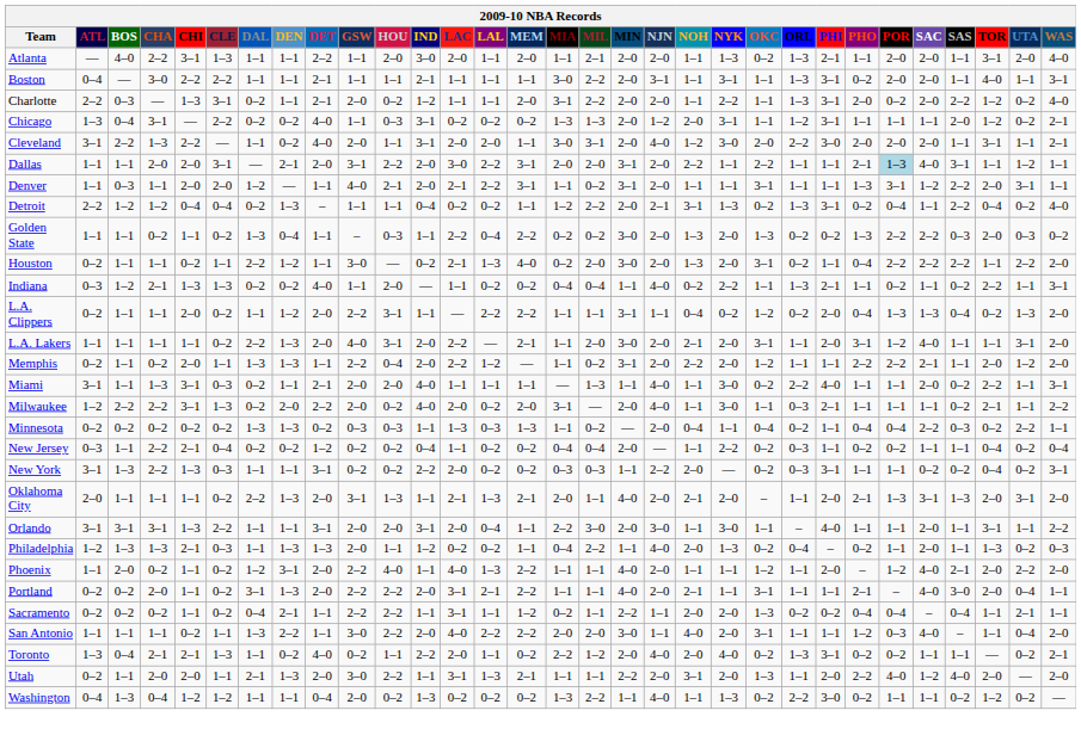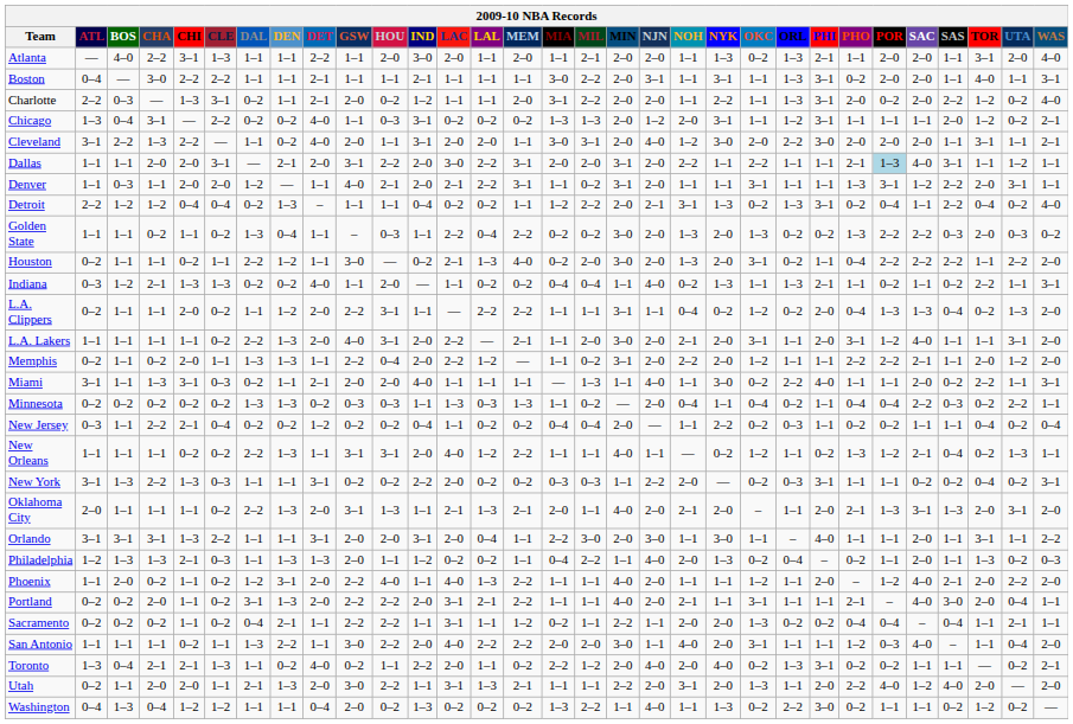 <table class="wikitable mw-collapsible mw-collapsed" style="font-size:86%; text-align:center;">
 <tr>
 <th colspan=31>2009-10 NBA Records</th>
 </tr>
 <tr>
 <th width=100>Team</th>
 <th style="background:#00004d;color:#C41E3a;width=35">ATL</th>
 <th style="background:#006400;color:#FFFFFF;width=35">BOS</th>
 <th style="background:#253E6A;color:#DF5106;width=35">CHA</th>
 <th style="background:#FF0000;color:#000000;width=35">CHI</th>
 <th style="background:#9F1F32;color:#001D43;width=35">CLE</th>
 <th style="background:#0055BA;color:#898D8F;width=35">DAL</th>
 <th style="background:#4C92CC;color:#FDB827;width=35">DEN</th>
 <th style="background:#006BB7;color:#ED164B;width=35">DET</th>
 <th style="background:#072E63;color:#DC5A34;width=35">GSW</th>
 <th style="background:#D31145;color:#CBD4D8;width=35">HOU</th>
 <th style="background:#000080;color:#FFD700;width=35">IND</th>
 <th style="background:#F9160D;color:#1A2E8B;width=35">LAC</th>
 <th style="background:#800080;color:#FFD700;width=35">LAL</th>
 <th style="background:#00265B;color:#BAD1EB;width=35">MEM</th>
 <th style="background:#000000;color:#8B0000;width=35">MIA</th>
 <th style="background:#00471B;color:#AC1A2F;width=35">MIL</th>
 <th style="background:#044D80;color:#000000;width=35">MIN</th>
 <th style="background:#12305B;color:#C4CED4;width=35">NJN</th>
 <th style="background:#0093B1;color:#FDB827;width=35">NOH</th>
 <th style="background:#0000FF;color:#FF8C00;width=35">NYK</th>
 <th style="background:#007DC3;color:#F05033;width=35">OKC</th>
 <th style="background:#0000FF;color:#000000;width=35">ORL</th>
 <th style="background:#FF0000;color:#0000FF;width=35">PHI</th>
 <th style="background:#800080;color:#FF4500;width=35">PHO</th>
 <th style="background:#000000;color:#FF0000;width=35">POR</th>
 <th style="background:#6846A8;color:#FFFFFF;width=35">SAC</th>
 <th style="background:#000000;color:#C0C0C0;width=35">SAS</th>
 <th style="background:#FF0000;color:#000000;width=35">TOR</th>
 <th style="background:#042A5C;color:#4C8ECC;width=35">UTA</th>
 <th style="background:#044D7D;color:#BC7A44;width=35">WAS</th>
 </tr>
 <tr>
 <td style="text-align:left;"><a href='#'>Atlanta</a></td>
 <td>—</td>
 <td>4–0</td>
 <td>2–2</td>
 <td>3–1</td>
 <td>1–3</td>
 <td>1–1</td>
 <td>1–1</td>
 <td>2–2</td>
 <td>1–1</td>
 <td>2–0</td>
 <td>3–0</td>
 <td>2–0</td>
 <td>1–1</td>
 <td>2–0</td>
 <td>1–1</td>
 <td>2–1</td>
 <td>2–0</td>
 <td>2–0</td>
 <td>1–1</td>
 <td>1–3</td>
 <td>0–2</td>
 <td>1–3</td>
 <td>2–1</td>
 <td>1–1</td>
 <td>2–0</td>
 <td>2–0</td>
 <td>1–1</td>
 <td>3–1</td>
 <td>2–0</td>
 <td>4–0</td>
 </tr>
 <tr>
 <td style="text-align:left;"><a href='#'>Boston</a></td>
 <td>0–4</td>
 <td>—</td>
 <td>3–0</td>
 <td>2–2</td>
 <td>2–2</td>
 <td>1–1</td>
 <td>1–1</td>
 <td>2–1</td>
 <td>1–1</td>
 <td>1–1</td>
 <td>2–1</td>
 <td>1–1</td>
 <td>1–1</td>
 <td>1–1</td>
 <td>3–0</td>
 <td>2–2</td>
 <td>2–0</td>
 <td>3–1</td>
 <td>1–1</td>
 <td>3–1</td>
 <td>1–1</td>
 <td>1–3</td>
 <td>3–1</td>
 <td>0–2</td>
 <td>2–0</td>
 <td>2–0</td>
 <td>1–1</td>
 <td>4–0</td>
 <td>1–1</td>
 <td>3–1</td>
 </tr>
 <tr>
 <td style="text-align:left;">Charlotte</td>
 <td>2–2</td>
 <td>0–3</td>
 <td>—</td>
 <td>1–3</td>
 <td>3–1</td>
 <td>0–2</td>
 <td>1–1</td>
 <td>2–1</td>
 <td>2–0</td>
 <td>0–2</td>
 <td>1–2</td>
 <td>1–1</td>
 <td>1–1</td>
 <td>2–0</td>
 <td>3–1</td>
 <td>2–2</td>
 <td>2–0</td>
 <td>2–0</td>
 <td>1–1</td>
 <td>2–2</td>
 <td>1–1</td>
 <td>1–3</td>
 <td>3–1</td>
 <td>2–0</td>
 <td>0–2</td>
 <td>2–0</td>
 <td>2–2</td>
 <td>1–2</td>
 <td>0–2</td>
 <td>4–0</td>
 </tr>
 <tr>
 <td style="text-align:left;"><a href='#'>Chicago</a></td>
 <td>1–3</td>
 <td>0–4</td>
 <td>3–1</td>
 <td>—</td>
 <td>2–2</td>
 <td>0–2</td>
 <td>0–2</td>
 <td>4–0</td>
 <td>1–1</td>
 <td>0–3</td>
 <td>3–1</td>
 <td>0–2</td>
 <td>0–2</td>
 <td>0–2</td>
 <td>1–3</td>
 <td>1–3</td>
 <td>2–0</td>
 <td>1–2</td>
 <td>2–0</td>
 <td>3–1</td>
 <td>1–1</td>
 <td>1–2</td>
 <td>3–1</td>
 <td>1–1</td>
 <td>1–1</td>
 <td>1–1</td>
 <td>2–0</td>
 <td>1–2</td>
 <td>0–2</td>
 <td>2–1</td>
 </tr>
 <tr>
 <td style="text-align:left;"><a href='#'>Cleveland</a></td>
 <td>3–1</td>
 <td>2–2</td>
 <td>1–3</td>
 <td>2–2</td>
 <td>—</td>
 <td>1–1</td>
 <td>0–2</td>
 <td>4–0</td>
 <td>2–0</td>
 <td>1–1</td>
 <td>3–1</td>
 <td>2–0</td>
 <td>2–0</td>
 <td>1–1</td>
 <td>3–0</td>
 <td>3–1</td>
 <td>2–0</td>
 <td>4–0</td>
 <td>1–2</td>
 <td>3–0</td>
 <td>2–0</td>
 <td>2–2</td>
 <td>3–0</td>
 <td>2–0</td>
 <td>2–0</td>
 <td>2–0</td>
 <td>1–1</td>
 <td>3–1</td>
 <td>1–1</td>
 <td>2–1</td>
 </tr>
 <tr>
 <td style="text-align:left;"><a href='#'>Dallas</a></td>
 <td>1–1</td>
 <td>1–1</td>
 <td>2–0</td>
 <td>2–0</td>
 <td>3–1</td>
 <td>—</td>
 <td>2–1</td>
 <td>2–0</td>
 <td>3–1</td>
 <td>2–2</td>
 <td>2–0</td>
 <td>3–0</td>
 <td>2–2</td>
 <td>3–1</td>
 <td>2–0</td>
 <td>2–0</td>
 <td>3–1</td>
 <td>2–0</td>
 <td>2–2</td>
 <td>1–1</td>
 <td>2–2</td>
 <td>1–1</td>
 <td>1–1</td>
 <td>2–1</td>
 <td style="background: lightblue;">1–3</td>
 <td>4–0</td>
 <td>3–1</td>
 <td>1–1</td>
 <td>1–2</td>
 <td>1–1</td>
 </tr>
 <tr>
 <td style="text-align:left;"><a href='#'>Denver</a></td>
 <td>1–1</td>
 <td>0–3</td>
 <td>1–1</td>
 <td>2–0</td>
 <td>2–0</td>
 <td>1–2</td>
 <td>—</td>
 <td>1–1</td>
 <td>4–0</td>
 <td>2–1</td>
 <td>2–0</td>
 <td>2–1</td>
 <td>2–2</td>
 <td>3–1</td>
 <td>1–1</td>
 <td>0–2</td>
 <td>3–1</td>
 <td>2–0</td>
 <td>1–1</td>
 <td>1–1</td>
 <td>3–1</td>
 <td>1–1</td>
 <td>1–1</td>
 <td>1–3</td>
 <td>3–1</td>
 <td>1–2</td>
 <td>2–2</td>
 <td>2–0</td>
 <td>3–1</td>
 <td>1–1</td>
 </tr>
 <tr>
 <td style="text-align:left;"><a href='#'>Detroit</a></td>
 <td>2–2</td>
 <td>1–2</td>
 <td>1–2</td>
 <td>0–4</td>
 <td>0–4</td>
 <td>0–2</td>
 <td>1–3</td>
 <td>–</td>
 <td>1–1</td>
 <td>1–1</td>
 <td>0–4</td>
 <td>0–2</td>
 <td>0–2</td>
 <td>1–1</td>
 <td>1–2</td>
 <td>2–2</td>
 <td>2–0</td>
 <td>2–1</td>
 <td>3–1</td>
 <td>1–3</td>
 <td>0–2</td>
 <td>1–3</td>
 <td>3–1</td>
 <td>0–2</td>
 <td>0–4</td>
 <td>1–1</td>
 <td>2–2</td>
 <td>0–4</td>
 <td>0–2</td>
 <td>4–0</td>
 </tr>
 <tr>
 <td style="text-align:left;"><a href='#'>Golden State</a></td>
 <td>1–1</td>
 <td>1–1</td>
 <td>0–2</td>
 <td>1–1</td>
 <td>0–2</td>
 <td>1–3</td>
 <td>0–4</td>
 <td>1–1</td>
 <td>–</td>
 <td>0–3</td>
 <td>1–1</td>
 <td>2–2</td>
 <td>0–4</td>
 <td>2–2</td>
 <td>0–2</td>
 <td>0–2</td>
 <td>3–0</td>
 <td>2–0</td>
 <td>1–3</td>
 <td>2–0</td>
 <td>1–3</td>
 <td>0–2</td>
 <td>0–2</td>
 <td>1–3</td>
 <td>2–2</td>
 <td>2–2</td>
 <td>0–3</td>
 <td>2–0</td>
 <td>0–3</td>
 <td>0–2</td>
 </tr>
 <tr>
 <td style="text-align:left;"><a href='#'>Houston</a></td>
 <td>0–2</td>
 <td>1–1</td>
 <td>1–1</td>
 <td>0–2</td>
 <td>1–1</td>
 <td>2–2</td>
 <td>1–2</td>
 <td>1–1</td>
 <td>3–0</td>
 <td>—</td>
 <td>0–2</td>
 <td>2–1</td>
 <td>1–3</td>
 <td>4–0</td>
 <td>0–2</td>
 <td>2–0</td>
 <td>3–0</td>
 <td>2–0</td>
 <td>1–3</td>
 <td>2–0</td>
 <td>3–1</td>
 <td>0–2</td>
 <td>1–1</td>
 <td>0–4</td>
 <td>2–2</td>
 <td>2–2</td>
 <td>2–2</td>
 <td>1–1</td>
 <td>2–2</td>
 <td>2–0</td>
 </tr>
 <tr>
 <td style="text-align:left;"><a href='#'>Indiana</a></td>
 <td>0–3</td>
 <td>1–2</td>
 <td>2–1</td>
 <td>1–3</td>
 <td>1–3</td>
 <td>0–2</td>
 <td>0–2</td>
 <td>4–0</td>
 <td>1–1</td>
 <td>2–0</td>
 <td>—</td>
 <td>1–1</td>
 <td>0–2</td>
 <td>0–2</td>
 <td>0–4</td>
 <td>0–4</td>
 <td>1–1</td>
 <td>4–0</td>
 <td>0–2</td>
-<td>2–2</td>
+<td>1–3</td>
 <td>1–1</td>
 <td>1–3</td>
 <td>2–1</td>
 <td>1–1</td>
 <td>0–2</td>
 <td>1–1</td>
 <td>0–2</td>
 <td>2–2</td>
 <td>1–1</td>
 <td>3–1</td>
 </tr>
 <tr>
 <td style="text-align:left;"><a href='#'>L.A. Clippers</a></td>
 <td>0–2</td>
 <td>1–1</td>
 <td>1–1</td>
 <td>2–0</td>
 <td>0–2</td>
 <td>1–1</td>
 <td>1–2</td>
 <td>2–0</td>
 <td>2–2</td>
 <td>3–1</td>
 <td>1–1</td>
 <td>—</td>
 <td>2–2</td>
 <td>2–2</td>
 <td>1–1</td>
 <td>1–1</td>
 <td>3–1</td>
 <td>1–1</td>
 <td>0–4</td>
 <td>0–2</td>
 <td>1–2</td>
 <td>0–2</td>
 <td>2–0</td>
 <td>0–4</td>
 <td>1–3</td>
 <td>1–3</td>
 <td>0–4</td>
 <td>0–2</td>
 <td>1–3</td>
 <td>2–0</td>
 </tr>
 <tr>
 <td style="text-align:left;"><a href='#'>L.A. Lakers</a></td>
 <td>1–1</td>
 <td>1–1</td>
 <td>1–1</td>
 <td>1–1</td>
 <td>0–2</td>
 <td>2–2</td>
 <td>1–3</td>
 <td>2–0</td>
 <td>4–0</td>
 <td>3–1</td>
 <td>2–0</td>
 <td>2–2</td>
 <td>—</td>
 <td>2–1</td>
 <td>1–1</td>
 <td>2–0</td>
 <td>3–0</td>
 <td>2–0</td>
 <td>2–1</td>
 <td>2–0</td>
 <td>3–1</td>
 <td>1–1</td>
 <td>2–0</td>
 <td>3–1</td>
 <td>1–2</td>
 <td>4–0</td>
 <td>1–1</td>
 <td>1–1</td>
 <td>3–1</td>
 <td>2–0</td>
 </tr>
 <tr>
 <td style="text-align:left;"><a href='#'>Memphis</a></td>
 <td>0–2</td>
 <td>1–1</td>
 <td>0–2</td>
 <td>2–0</td>
 <td>1–1</td>
 <td>1–3</td>
 <td>1–3</td>
 <td>1–1</td>
 <td>2–2</td>
 <td>0–4</td>
 <td>2–0</td>
 <td>2–2</td>
 <td>1–2</td>
 <td>—</td>
 <td>1–1</td>
 <td>0–2</td>
 <td>3–1</td>
 <td>2–0</td>
 <td>2–2</td>
 <td>2–0</td>
 <td>1–2</td>
 <td>1–1</td>
 <td>1–1</td>
 <td>2–2</td>
 <td>2–2</td>
 <td>2–1</td>
 <td>1–1</td>
 <td>2–0</td>
 <td>1–2</td>
 <td>2–0</td>
 </tr>
 <tr>
 <td style="text-align:left;"><a href='#'>Miami</a></td>
 <td>3–1</td>
 <td>1–1</td>
 <td>1–3</td>
 <td>3–1</td>
 <td>0–3</td>
 <td>0–2</td>
 <td>1–1</td>
 <td>2–1</td>
 <td>2–0</td>
 <td>2–0</td>
 <td>4–0</td>
 <td>1–1</td>
 <td>1–1</td>
 <td>1–1</td>
 <td>—</td>
 <td>1–3</td>
 <td>1–1</td>
 <td>4–0</td>
 <td>1–1</td>
 <td>3–0</td>
 <td>0–2</td>
 <td>2–2</td>
 <td>4–0</td>
 <td>1–1</td>
 <td>1–1</td>
 <td>2–0</td>
 <td>0–2</td>
 <td>2–2</td>
 <td>1–1</td>
 <td>3–1</td>
 </tr>
 <tr>
-<td style="text-align:left;"><a href='#'>Milwaukee</a></td>
-<td>1–2</td>
-<td>2–2</td>
-<td>2–2</td>
-<td>3–1</td>
-<td>1–3</td>
-<td>0–2</td>
-<td>2–0</td>
-<td>2–2</td>
-<td>2–0</td>
-<td>0–2</td>
-<td>4–0</td>
-<td>2–0</td>
-<td>0–2</td>
-<td>2–0</td>
-<td>3–1</td>
-<td>—</td>
-<td>2–0</td>
-<td>4–0</td>
-<td>1–1</td>
-<td>3–0</td>
-<td>1–1</td>
-<td>0–3</td>
-<td>2–1</td>
-<td>1–1</td>
-<td>1–1</td>
-<td>1–1</td>
-<td>0–2</td>
-<td>2–1</td>
-<td>1–1</td>
-<td>2–2</td>
-</tr>
-<tr>
 <td style="text-align:left;"><a href='#'>Minnesota</a></td>
 <td>0–2</td>
 <td>0–2</td>
 <td>0–2</td>
 <td>0–2</td>
 <td>0–2</td>
 <td>1–3</td>
 <td>1–3</td>
 <td>0–2</td>
 <td>0–3</td>
 <td>0–3</td>
 <td>1–1</td>
 <td>1–3</td>
 <td>0–3</td>
 <td>1–3</td>
 <td>1–1</td>
 <td>0–2</td>
 <td>—</td>
 <td>2–0</td>
 <td>0–4</td>
 <td>1–1</td>
 <td>0–4</td>
 <td>0–2</td>
 <td>1–1</td>
 <td>0–4</td>
 <td>0–4</td>
 <td>2–2</td>
 <td>0–3</td>
 <td>0–2</td>
 <td>2–2</td>
 <td>1–1</td>
 </tr>
 <tr>
 <td style="text-align:left;"><a href='#'>New Jersey</a></td>
 <td>0–3</td>
 <td>1–1</td>
 <td>2–2</td>
 <td>2–1</td>
 <td>0–4</td>
 <td>0–2</td>
 <td>0–2</td>
 <td>1–2</td>
 <td>0–2</td>
 <td>0–2</td>
 <td>0–4</td>
 <td>1–1</td>
 <td>0–2</td>
 <td>0–2</td>
 <td>0–4</td>
 <td>0–4</td>
 <td>2–0</td>
 <td>—</td>
 <td>1–1</td>
 <td>2–2</td>
 <td>0–2</td>
 <td>0–3</td>
 <td>1–1</td>
 <td>0–2</td>
 <td>0–2</td>
 <td>1–1</td>
 <td>1–1</td>
 <td>0–4</td>
 <td>0–2</td>
 <td>0–4</td>
+</tr>
+<tr>
+<td style="text-align:left;"><a href='#'>New Orleans</a></td>
+<td>1–1</td>
+<td>1–1</td>
+<td>1–1</td>
+<td>0–2</td>
+<td>0–2</td>
+<td>2–2</td>
+<td>1–3</td>
+<td>1–1</td>
+<td>3–1</td>
+<td>3–1</td>
+<td>2–0</td>
+<td>4–0</td>
+<td>1–2</td>
+<td>2–2</td>
+<td>1–1</td>
+<td>1–1</td>
+<td>4–0</td>
+<td>1–1</td>
+<td>—</td>
+<td>0–2</td>
+<td>1–2</td>
+<td>1–1</td>
+<td>0–2</td>
+<td>1–3</td>
+<td>1–2</td>
+<td>2–1</td>
+<td>0–4</td>
+<td>0–2</td>
+<td>1–3</td>
+<td>1–1</td>
 </tr>
 <tr>
 <td style="text-align:left;"><a href='#'>New York</a></td>
 <td>3–1</td>
 <td>1–3</td>
 <td>2–2</td>
 <td>1–3</td>
 <td>0–3</td>
 <td>1–1</td>
 <td>1–1</td>
 <td>3–1</td>
 <td>0–2</td>
 <td>0–2</td>
 <td>2–2</td>
 <td>2–0</td>
 <td>0–2</td>
 <td>0–2</td>
 <td>0–3</td>
 <td>0–3</td>
 <td>1–1</td>
 <td>2–2</td>
 <td>2–0</td>
 <td>—</td>
 <td>0–2</td>
 <td>0–3</td>
 <td>3–1</td>
 <td>1–1</td>
 <td>1–1</td>
 <td>0–2</td>
 <td>0–2</td>
 <td>0–4</td>
 <td>0–2</td>
 <td>3–1</td>
 </tr>
 <tr>
 <td style="text-align:left;"><a href='#'>Oklahoma City</a></td>
 <td>2–0</td>
 <td>1–1</td>
 <td>1–1</td>
 <td>1–1</td>
 <td>0–2</td>
 <td>2–2</td>
 <td>1–3</td>
 <td>2–0</td>
 <td>3–1</td>
 <td>1–3</td>
 <td>1–1</td>
 <td>2–1</td>
 <td>1–3</td>
 <td>2–1</td>
 <td>2–0</td>
 <td>1–1</td>
 <td>4–0</td>
 <td>2–0</td>
 <td>2–1</td>
 <td>2–0</td>
 <td>–</td>
 <td>1–1</td>
 <td>2–0</td>
 <td>2–1</td>
 <td>1–3</td>
 <td>3–1</td>
 <td>1–3</td>
 <td>2–0</td>
 <td>3–1</td>
 <td>2–0</td>
 </tr>
 <tr>
 <td style="text-align:left;"><a href='#'>Orlando</a></td>
 <td>3–1</td>
 <td>3–1</td>
 <td>3–1</td>
 <td>1–3</td>
 <td>2–2</td>
 <td>1–1</td>
 <td>1–1</td>
 <td>3–1</td>
 <td>2–0</td>
 <td>2–0</td>
 <td>3–1</td>
 <td>2–0</td>
 <td>0–4</td>
 <td>1–1</td>
 <td>2–2</td>
 <td>3–0</td>
 <td>2–0</td>
 <td>3–0</td>
 <td>1–1</td>
 <td>3–0</td>
 <td>1–1</td>
 <td>–</td>
 <td>4–0</td>
 <td>1–1</td>
 <td>1–1</td>
 <td>2–0</td>
 <td>1–1</td>
 <td>3–1</td>
 <td>1–1</td>
 <td>2–2</td>
 </tr>
 <tr>
 <td style="text-align:left;"><a href='#'>Philadelphia</a></td>
 <td>1–2</td>
 <td>1–3</td>
 <td>1–3</td>
 <td>2–1</td>
 <td>0–3</td>
 <td>1–1</td>
 <td>1–3</td>
 <td>1–3</td>
 <td>2–0</td>
 <td>1–1</td>
 <td>1–2</td>
 <td>0–2</td>
 <td>0–2</td>
 <td>1–1</td>
 <td>0–4</td>
 <td>2–2</td>
 <td>1–1</td>
 <td>4–0</td>
 <td>2–0</td>
 <td>1–3</td>
 <td>0–2</td>
 <td>0–4</td>
 <td>–</td>
 <td>0–2</td>
 <td>1–1</td>
 <td>2–0</td>
 <td>1–1</td>
 <td>1–3</td>
 <td>0–2</td>
 <td>0–3</td>
 </tr>
 <tr>
 <td style="text-align:left;"><a href='#'>Phoenix</a></td>
 <td>1–1</td>
 <td>2–0</td>
 <td>0–2</td>
 <td>1–1</td>
 <td>0–2</td>
 <td>1–2</td>
 <td>3–1</td>
 <td>2–0</td>
 <td>2–2</td>
 <td>4–0</td>
 <td>1–1</td>
 <td>4–0</td>
 <td>1–3</td>
 <td>2–2</td>
 <td>1–1</td>
 <td>1–1</td>
 <td>4–0</td>
 <td>2–0</td>
 <td>1–1</td>
 <td>1–1</td>
 <td>1–2</td>
 <td>1–1</td>
 <td>2–0</td>
 <td>–</td>
 <td>1–2</td>
 <td>4–0</td>
 <td>2–1</td>
 <td>2–0</td>
 <td>2–2</td>
 <td>2–0</td>
 </tr>
 <tr>
 <td style="text-align:left;"><a href='#'>Portland</a></td>
 <td>0–2</td>
 <td>0–2</td>
 <td>2–0</td>
 <td>1–1</td>
 <td>0–2</td>
 <td>3–1</td>
 <td>1–3</td>
 <td>2–0</td>
 <td>2–2</td>
 <td>2–2</td>
 <td>2–0</td>
 <td>3–1</td>
 <td>2–1</td>
 <td>2–2</td>
 <td>1–1</td>
 <td>1–1</td>
 <td>4–0</td>
 <td>2–0</td>
 <td>2–1</td>
 <td>1–1</td>
 <td>3–1</td>
 <td>1–1</td>
 <td>1–1</td>
 <td>2–1</td>
 <td>–</td>
 <td>4–0</td>
 <td>3–0</td>
 <td>2–0</td>
 <td>0–4</td>
 <td>1–1</td>
 </tr>
 <tr>
 <td style="text-align:left;"><a href='#'>Sacramento</a></td>
 <td>0–2</td>
 <td>0–2</td>
 <td>0–2</td>
 <td>1–1</td>
 <td>0–2</td>
 <td>0–4</td>
 <td>2–1</td>
 <td>1–1</td>
 <td>2–2</td>
 <td>2–2</td>
 <td>1–1</td>
 <td>3–1</td>
 <td>1–1</td>
 <td>1–2</td>
 <td>0–2</td>
 <td>1–1</td>
 <td>2–2</td>
 <td>1–1</td>
 <td>2–0</td>
 <td>2–0</td>
 <td>1–3</td>
 <td>0–2</td>
 <td>0–2</td>
 <td>0–4</td>
 <td>0–4</td>
 <td>–</td>
 <td>0–4</td>
 <td>1–1</td>
 <td>2–1</td>
 <td>1–1</td>
 </tr>
 <tr>
 <td style="text-align:left;"><a href='#'>San Antonio</a></td>
 <td>1–1</td>
 <td>1–1</td>
 <td>1–1</td>
 <td>0–2</td>
 <td>1–1</td>
 <td>1–3</td>
 <td>2–2</td>
 <td>1–1</td>
 <td>3–0</td>
 <td>2–2</td>
 <td>2–0</td>
 <td>4–0</td>
 <td>2–2</td>
 <td>2–2</td>
 <td>2–0</td>
 <td>2–0</td>
 <td>3–0</td>
 <td>1–1</td>
 <td>4–0</td>
 <td>2–0</td>
 <td>3–1</td>
 <td>1–1</td>
 <td>1–1</td>
 <td>1–2</td>
 <td>0–3</td>
 <td>4–0</td>
 <td>–</td>
 <td>1–1</td>
 <td>0–4</td>
 <td>2–0</td>
 </tr>
 <tr>
 <td style="text-align:left;"><a href='#'>Toronto</a></td>
 <td>1–3</td>
 <td>0–4</td>
 <td>2–1</td>
 <td>2–1</td>
 <td>1–3</td>
 <td>1–1</td>
 <td>0–2</td>
 <td>4–0</td>
 <td>0–2</td>
 <td>1–1</td>
 <td>2–2</td>
 <td>2–0</td>
 <td>1–1</td>
 <td>0–2</td>
 <td>2–2</td>
 <td>1–2</td>
 <td>2–0</td>
 <td>4–0</td>
 <td>2–0</td>
 <td>4–0</td>
 <td>0–2</td>
 <td>1–3</td>
 <td>3–1</td>
 <td>0–2</td>
 <td>0–2</td>
 <td>1–1</td>
 <td>1–1</td>
 <td>—</td>
 <td>0–2</td>
 <td>2–1</td>
 </tr>
 <tr>
 <td style="text-align:left;"><a href='#'>Utah</a></td>
 <td>0–2</td>
 <td>1–1</td>
 <td>2–0</td>
 <td>2–0</td>
 <td>1–1</td>
 <td>2–1</td>
 <td>1–3</td>
 <td>2–0</td>
 <td>3–0</td>
 <td>2–2</td>
 <td>1–1</td>
 <td>3–1</td>
 <td>1–3</td>
 <td>2–1</td>
 <td>1–1</td>
 <td>1–1</td>
 <td>2–2</td>
 <td>2–0</td>
 <td>3–1</td>
 <td>2–0</td>
 <td>1–3</td>
 <td>1–1</td>
 <td>2–0</td>
 <td>2–2</td>
 <td>4–0</td>
 <td>1–2</td>
 <td>4–0</td>
 <td>2–0</td>
 <td>—</td>
 <td>2–0</td>
 </tr>
 <tr>
 <td style="text-align:left;"><a href='#'>Washington</a></td>
 <td>0–4</td>
 <td>1–3</td>
 <td>0–4</td>
 <td>1–2</td>
 <td>1–2</td>
 <td>1–1</td>
 <td>1–1</td>
 <td>0–4</td>
 <td>2–0</td>
 <td>0–2</td>
 <td>1–3</td>
 <td>0–2</td>
 <td>0–2</td>
 <td>0–2</td>
 <td>1–3</td>
 <td>2–2</td>
 <td>1–1</td>
 <td>4–0</td>
 <td>1–1</td>
 <td>1–3</td>
 <td>0–2</td>
 <td>2–2</td>
 <td>3–0</td>
 <td>0–2</td>
 <td>1–1</td>
 <td>1–1</td>
 <td>0–2</td>
 <td>1–2</td>
 <td>0–2</td>
 <td>—</td>
 </tr>
 </table>
